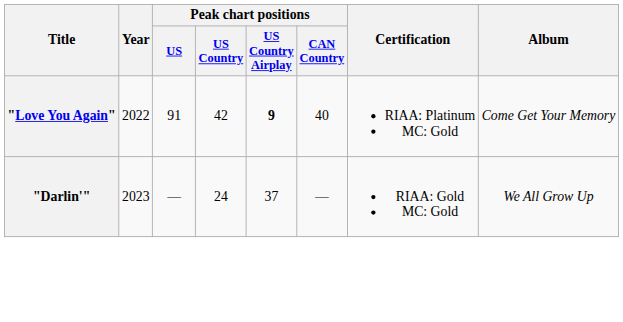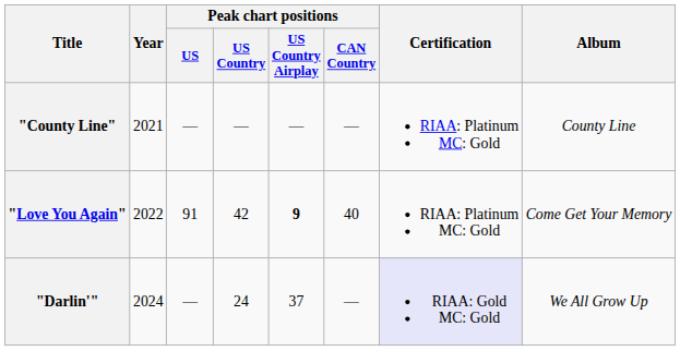 <table class="wikitable plainrowheaders" style="text-align:center">
 <tr>
 <th scope="col" rowspan="2">Title</th>
 <th scope="col" rowspan="2">Year</th>
 <th scope="col" colspan="4">Peak chart positions</th>
 <th scope="col" rowspan="2">Certification</th>
 <th scope="col" rowspan="2">Album</th>
 </tr>
 <tr>
 <th scope="col" style="width:3em;font-size:90%"><a href='#'>US</a><br></th>
 <th scope="col" style="width:3em;font-size:90%"><a href='#'>US Country</a><br></th>
 <th scope="col" style="width:3em;font-size:90%"><a href='#'>US Country Airplay</a><br></th>
 <th scope="col" style="width:3em;font-size:90%"><a href='#'>CAN Country</a><br></th>
 </tr>
 <tr>
+<th scope="row">"County Line"</th>
+<td>2021</td>
+<td>—</td>
+<td>—</td>
+<td>—</td>
+<td>—</td>
+<td><br><ul><li><a href='#'>RIAA</a>: Platinum</li><li><a href='#'>MC</a>: Gold</li></ul></td>
+<td><em>County Line</em></td>
+</tr>
+<tr>
 <th scope="row">"<a href='#'>Love You Again</a>"</th>
 <td>2022</td>
 <td>91</td>
 <td>42</td>
 <td><strong>9</strong></td>
 <td>40</td>
 <td><br><ul><li>RIAA: Platinum</li><li>MC: Gold</li></ul></td>
 <td><em>Come Get Your Memory</em></td>
 </tr>
 <tr>
 <th scope="row">"Darlin'"</th>
-<td>2023</td>
+<td>2024</td>
 <td>—</td>
 <td>24</td>
 <td>37</td>
 <td>—</td>
-<td><br><ul><li>RIAA: Gold</li><li>MC: Gold</li></ul></td>
+<td style="background: lavender;"><br><ul><li>RIAA: Gold</li><li>MC: Gold</li></ul></td>
 <td><em>We All Grow Up</em></td>
 </tr>
 </table>
